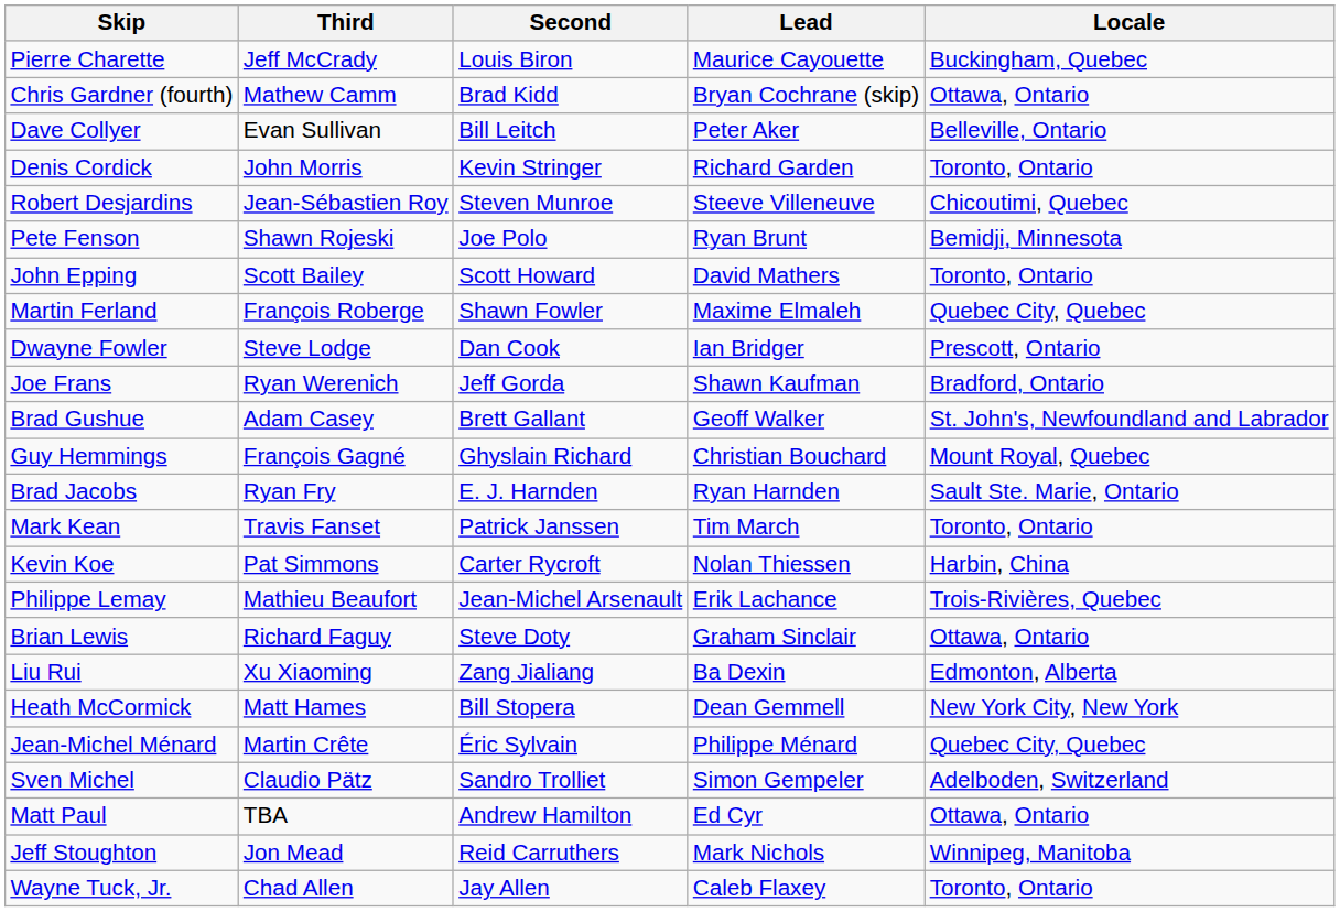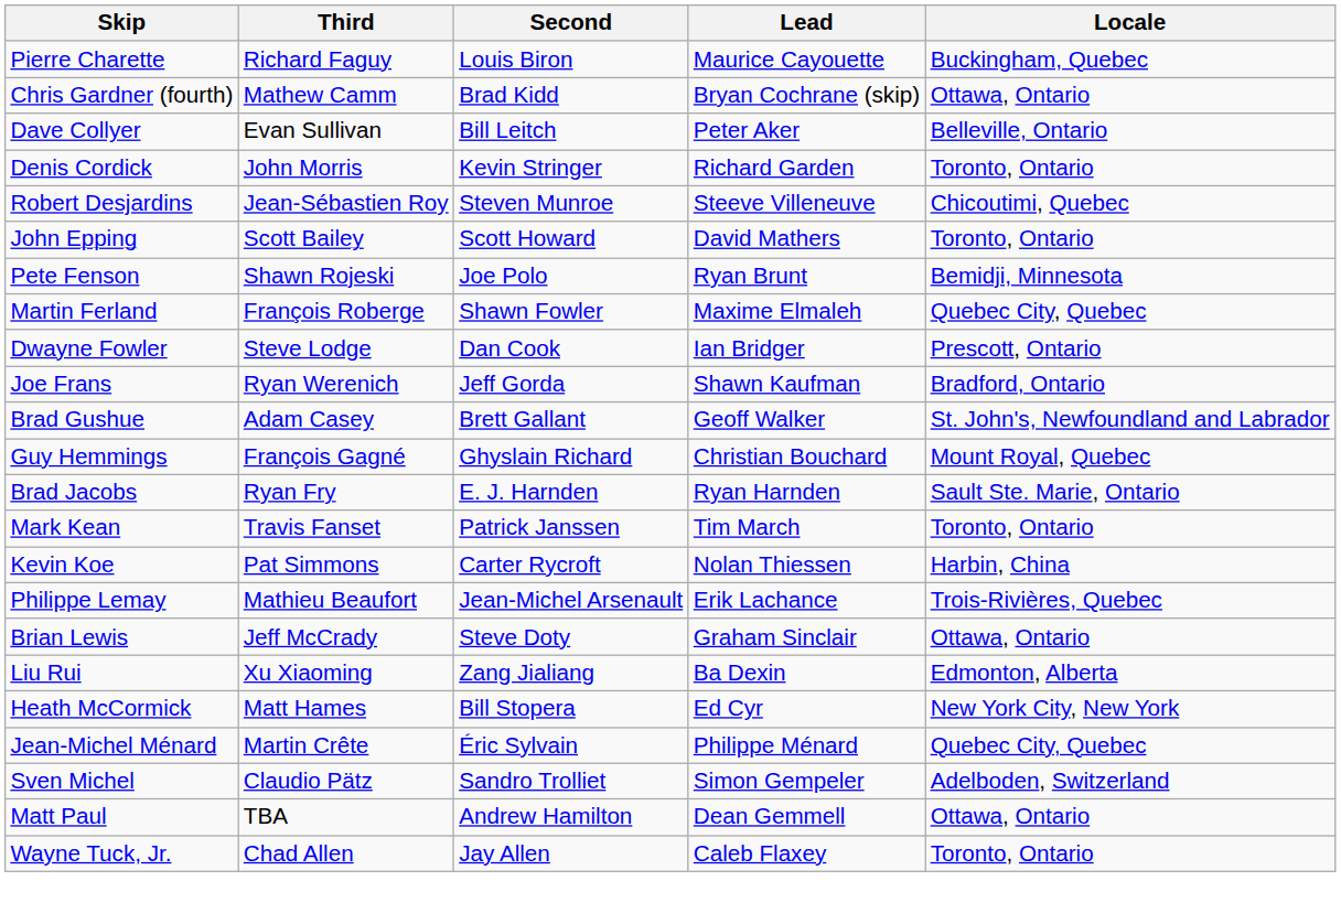 <table class=wikitable>
 <tr>
 <th>Skip</th>
 <th>Third</th>
 <th>Second</th>
 <th>Lead</th>
 <th>Locale</th>
 </tr>
 <tr>
 <td><a href='#'>Pierre Charette</a></td>
-<td><a href='#'>Jeff McCrady</a></td>
+<td><a href='#'>Richard Faguy</a></td>
 <td><a href='#'>Louis Biron</a></td>
 <td><a href='#'>Maurice Cayouette</a></td>
 <td> <a href='#'>Buckingham, Quebec</a></td>
 </tr>
 <tr>
 <td><a href='#'>Chris Gardner</a> (fourth)</td>
 <td><a href='#'>Mathew Camm</a></td>
 <td><a href='#'>Brad Kidd</a></td>
 <td><a href='#'>Bryan Cochrane</a> (skip)</td>
 <td> <a href='#'>Ottawa</a>, <a href='#'>Ontario</a></td>
 </tr>
 <tr>
 <td><a href='#'>Dave Collyer</a></td>
 <td>Evan Sullivan</td>
 <td><a href='#'>Bill Leitch</a></td>
 <td><a href='#'>Peter Aker</a></td>
 <td> <a href='#'>Belleville, Ontario</a></td>
 </tr>
 <tr>
 <td><a href='#'>Denis Cordick</a></td>
 <td><a href='#'>John Morris</a></td>
 <td><a href='#'>Kevin Stringer</a></td>
 <td><a href='#'>Richard Garden</a></td>
 <td> <a href='#'>Toronto</a>, <a href='#'>Ontario</a></td>
 </tr>
 <tr>
 <td><a href='#'>Robert Desjardins</a></td>
 <td><a href='#'>Jean-Sébastien Roy</a></td>
 <td><a href='#'>Steven Munroe</a></td>
 <td><a href='#'>Steeve Villeneuve</a></td>
 <td> <a href='#'>Chicoutimi</a>, <a href='#'>Quebec</a></td>
 </tr>
 <tr>
+<td><a href='#'>John Epping</a></td>
+<td><a href='#'>Scott Bailey</a></td>
+<td><a href='#'>Scott Howard</a></td>
+<td><a href='#'>David Mathers</a></td>
+<td> <a href='#'>Toronto</a>, <a href='#'>Ontario</a></td>
+</tr>
+<tr>
 <td><a href='#'>Pete Fenson</a></td>
 <td><a href='#'>Shawn Rojeski</a></td>
 <td><a href='#'>Joe Polo</a></td>
 <td><a href='#'>Ryan Brunt</a></td>
 <td> <a href='#'>Bemidji, Minnesota</a></td>
-</tr>
-<tr>
-<td><a href='#'>John Epping</a></td>
-<td><a href='#'>Scott Bailey</a></td>
-<td><a href='#'>Scott Howard</a></td>
-<td><a href='#'>David Mathers</a></td>
-<td> <a href='#'>Toronto</a>, <a href='#'>Ontario</a></td>
 </tr>
 <tr>
 <td><a href='#'>Martin Ferland</a></td>
 <td><a href='#'>François Roberge</a></td>
 <td><a href='#'>Shawn Fowler</a></td>
 <td><a href='#'>Maxime Elmaleh</a></td>
 <td> <a href='#'>Quebec City</a>, <a href='#'>Quebec</a></td>
 </tr>
 <tr>
 <td><a href='#'>Dwayne Fowler</a></td>
 <td><a href='#'>Steve Lodge</a></td>
 <td><a href='#'>Dan Cook</a></td>
 <td><a href='#'>Ian Bridger</a></td>
 <td> <a href='#'>Prescott</a>, <a href='#'>Ontario</a></td>
 </tr>
 <tr>
 <td><a href='#'>Joe Frans</a></td>
 <td><a href='#'>Ryan Werenich</a></td>
 <td><a href='#'>Jeff Gorda</a></td>
 <td><a href='#'>Shawn Kaufman</a></td>
 <td> <a href='#'>Bradford, Ontario</a></td>
 </tr>
 <tr>
 <td><a href='#'>Brad Gushue</a></td>
 <td><a href='#'>Adam Casey</a></td>
 <td><a href='#'>Brett Gallant</a></td>
 <td><a href='#'>Geoff Walker</a></td>
 <td> <a href='#'>St. John's, Newfoundland and Labrador</a></td>
 </tr>
 <tr>
 <td><a href='#'>Guy Hemmings</a></td>
 <td><a href='#'>François Gagné</a></td>
 <td><a href='#'>Ghyslain Richard</a></td>
 <td><a href='#'>Christian Bouchard</a></td>
 <td> <a href='#'>Mount Royal</a>, <a href='#'>Quebec</a></td>
 </tr>
 <tr>
 <td><a href='#'>Brad Jacobs</a></td>
 <td><a href='#'>Ryan Fry</a></td>
 <td><a href='#'>E. J. Harnden</a></td>
 <td><a href='#'>Ryan Harnden</a></td>
 <td> <a href='#'>Sault Ste. Marie</a>, <a href='#'>Ontario</a></td>
 </tr>
 <tr>
 <td><a href='#'>Mark Kean</a></td>
 <td><a href='#'>Travis Fanset</a></td>
 <td><a href='#'>Patrick Janssen</a></td>
 <td><a href='#'>Tim March</a></td>
 <td> <a href='#'>Toronto</a>, <a href='#'>Ontario</a></td>
 </tr>
 <tr>
 <td><a href='#'>Kevin Koe</a></td>
 <td><a href='#'>Pat Simmons</a></td>
 <td><a href='#'>Carter Rycroft</a></td>
 <td><a href='#'>Nolan Thiessen</a></td>
 <td> <a href='#'>Harbin</a>, <a href='#'>China</a></td>
 </tr>
 <tr>
 <td><a href='#'>Philippe Lemay</a></td>
 <td><a href='#'>Mathieu Beaufort</a></td>
 <td><a href='#'>Jean-Michel Arsenault</a></td>
 <td><a href='#'>Erik Lachance</a></td>
 <td> <a href='#'>Trois-Rivières, Quebec</a></td>
 </tr>
 <tr>
 <td><a href='#'>Brian Lewis</a></td>
-<td><a href='#'>Richard Faguy</a></td>
+<td><a href='#'>Jeff McCrady</a></td>
 <td><a href='#'>Steve Doty</a></td>
 <td><a href='#'>Graham Sinclair</a></td>
 <td> <a href='#'>Ottawa</a>, <a href='#'>Ontario</a></td>
 </tr>
 <tr>
 <td><a href='#'>Liu Rui</a></td>
 <td><a href='#'>Xu Xiaoming</a></td>
 <td><a href='#'>Zang Jialiang</a></td>
 <td><a href='#'>Ba Dexin</a></td>
 <td> <a href='#'>Edmonton</a>, <a href='#'>Alberta</a></td>
 </tr>
 <tr>
 <td><a href='#'>Heath McCormick</a></td>
 <td><a href='#'>Matt Hames</a></td>
 <td><a href='#'>Bill Stopera</a></td>
-<td><a href='#'>Dean Gemmell</a></td>
+<td><a href='#'>Ed Cyr</a></td>
 <td> <a href='#'>New York City</a>, <a href='#'>New York</a></td>
 </tr>
 <tr>
 <td><a href='#'>Jean-Michel Ménard</a></td>
 <td><a href='#'>Martin Crête</a></td>
 <td><a href='#'>Éric Sylvain</a></td>
 <td><a href='#'>Philippe Ménard</a></td>
 <td> <a href='#'>Quebec City, Quebec</a></td>
 </tr>
 <tr>
 <td><a href='#'>Sven Michel</a></td>
 <td><a href='#'>Claudio Pätz</a></td>
 <td><a href='#'>Sandro Trolliet</a></td>
 <td><a href='#'>Simon Gempeler</a></td>
 <td> <a href='#'>Adelboden</a>, <a href='#'>Switzerland</a></td>
 </tr>
 <tr>
 <td><a href='#'>Matt Paul</a></td>
 <td>TBA</td>
 <td><a href='#'>Andrew Hamilton</a></td>
-<td><a href='#'>Ed Cyr</a></td>
+<td><a href='#'>Dean Gemmell</a></td>
 <td> <a href='#'>Ottawa</a>, <a href='#'>Ontario</a></td>
-</tr>
-<tr>
-<td><a href='#'>Jeff Stoughton</a></td>
-<td><a href='#'>Jon Mead</a></td>
-<td><a href='#'>Reid Carruthers</a></td>
-<td><a href='#'>Mark Nichols</a></td>
-<td> <a href='#'>Winnipeg, Manitoba</a></td>
 </tr>
 <tr>
 <td><a href='#'>Wayne Tuck, Jr.</a></td>
 <td><a href='#'>Chad Allen</a></td>
 <td><a href='#'>Jay Allen</a></td>
 <td><a href='#'>Caleb Flaxey</a></td>
 <td> <a href='#'>Toronto</a>, <a href='#'>Ontario</a></td>
 </tr>
 </table>
